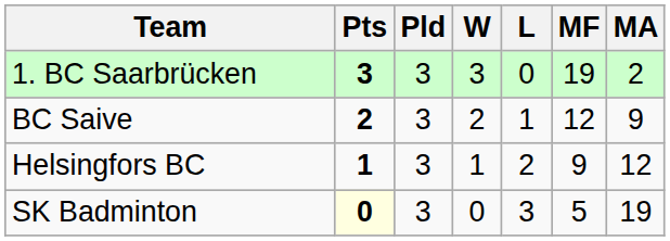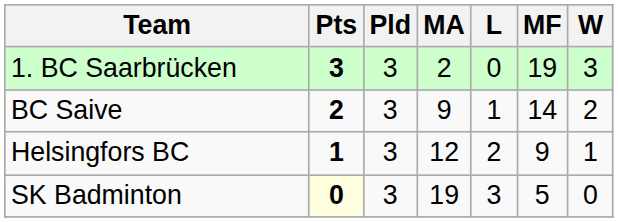 <table class=wikitable style="text-align:center">
 <tr>
 <th width=175>Team</th>
 <th width=20>Pts</th>
 <th width=20>Pld</th>
-<th width=20>W</th>
+<th width=20>MA</th>
 <th width=20>L</th>
 <th width=20>MF</th>
-<th width=20>MA</th>
+<th width=20>W</th>
 </tr>
 <tr bgcolor=ccffcc>
 <td style="text-align:left"> 1. BC Saarbrücken</td>
 <td><strong>3</strong></td>
 <td>3</td>
-<td>3</td>
+<td>2</td>
 <td>0</td>
 <td>19</td>
-<td>2</td>
+<td>3</td>
 </tr>
 <tr>
 <td style="text-align:left"> BC Saive</td>
 <td><strong>2</strong></td>
 <td>3</td>
+<td>9</td>
+<td>1</td>
+<td>14</td>
 <td>2</td>
-<td>1</td>
-<td>12</td>
-<td>9</td>
 </tr>
 <tr>
 <td style="text-align:left"> Helsingfors BC</td>
 <td><strong>1</strong></td>
 <td>3</td>
-<td>1</td>
+<td>12</td>
 <td>2</td>
 <td>9</td>
-<td>12</td>
+<td>1</td>
 </tr>
 <tr>
 <td style="text-align:left"> SK Badminton</td>
 <td style="background: lightyellow;"><strong>0</strong></td>
 <td>3</td>
-<td>0</td>
+<td>19</td>
 <td>3</td>
 <td>5</td>
-<td>19</td>
+<td>0</td>
 </tr>
 </table>
